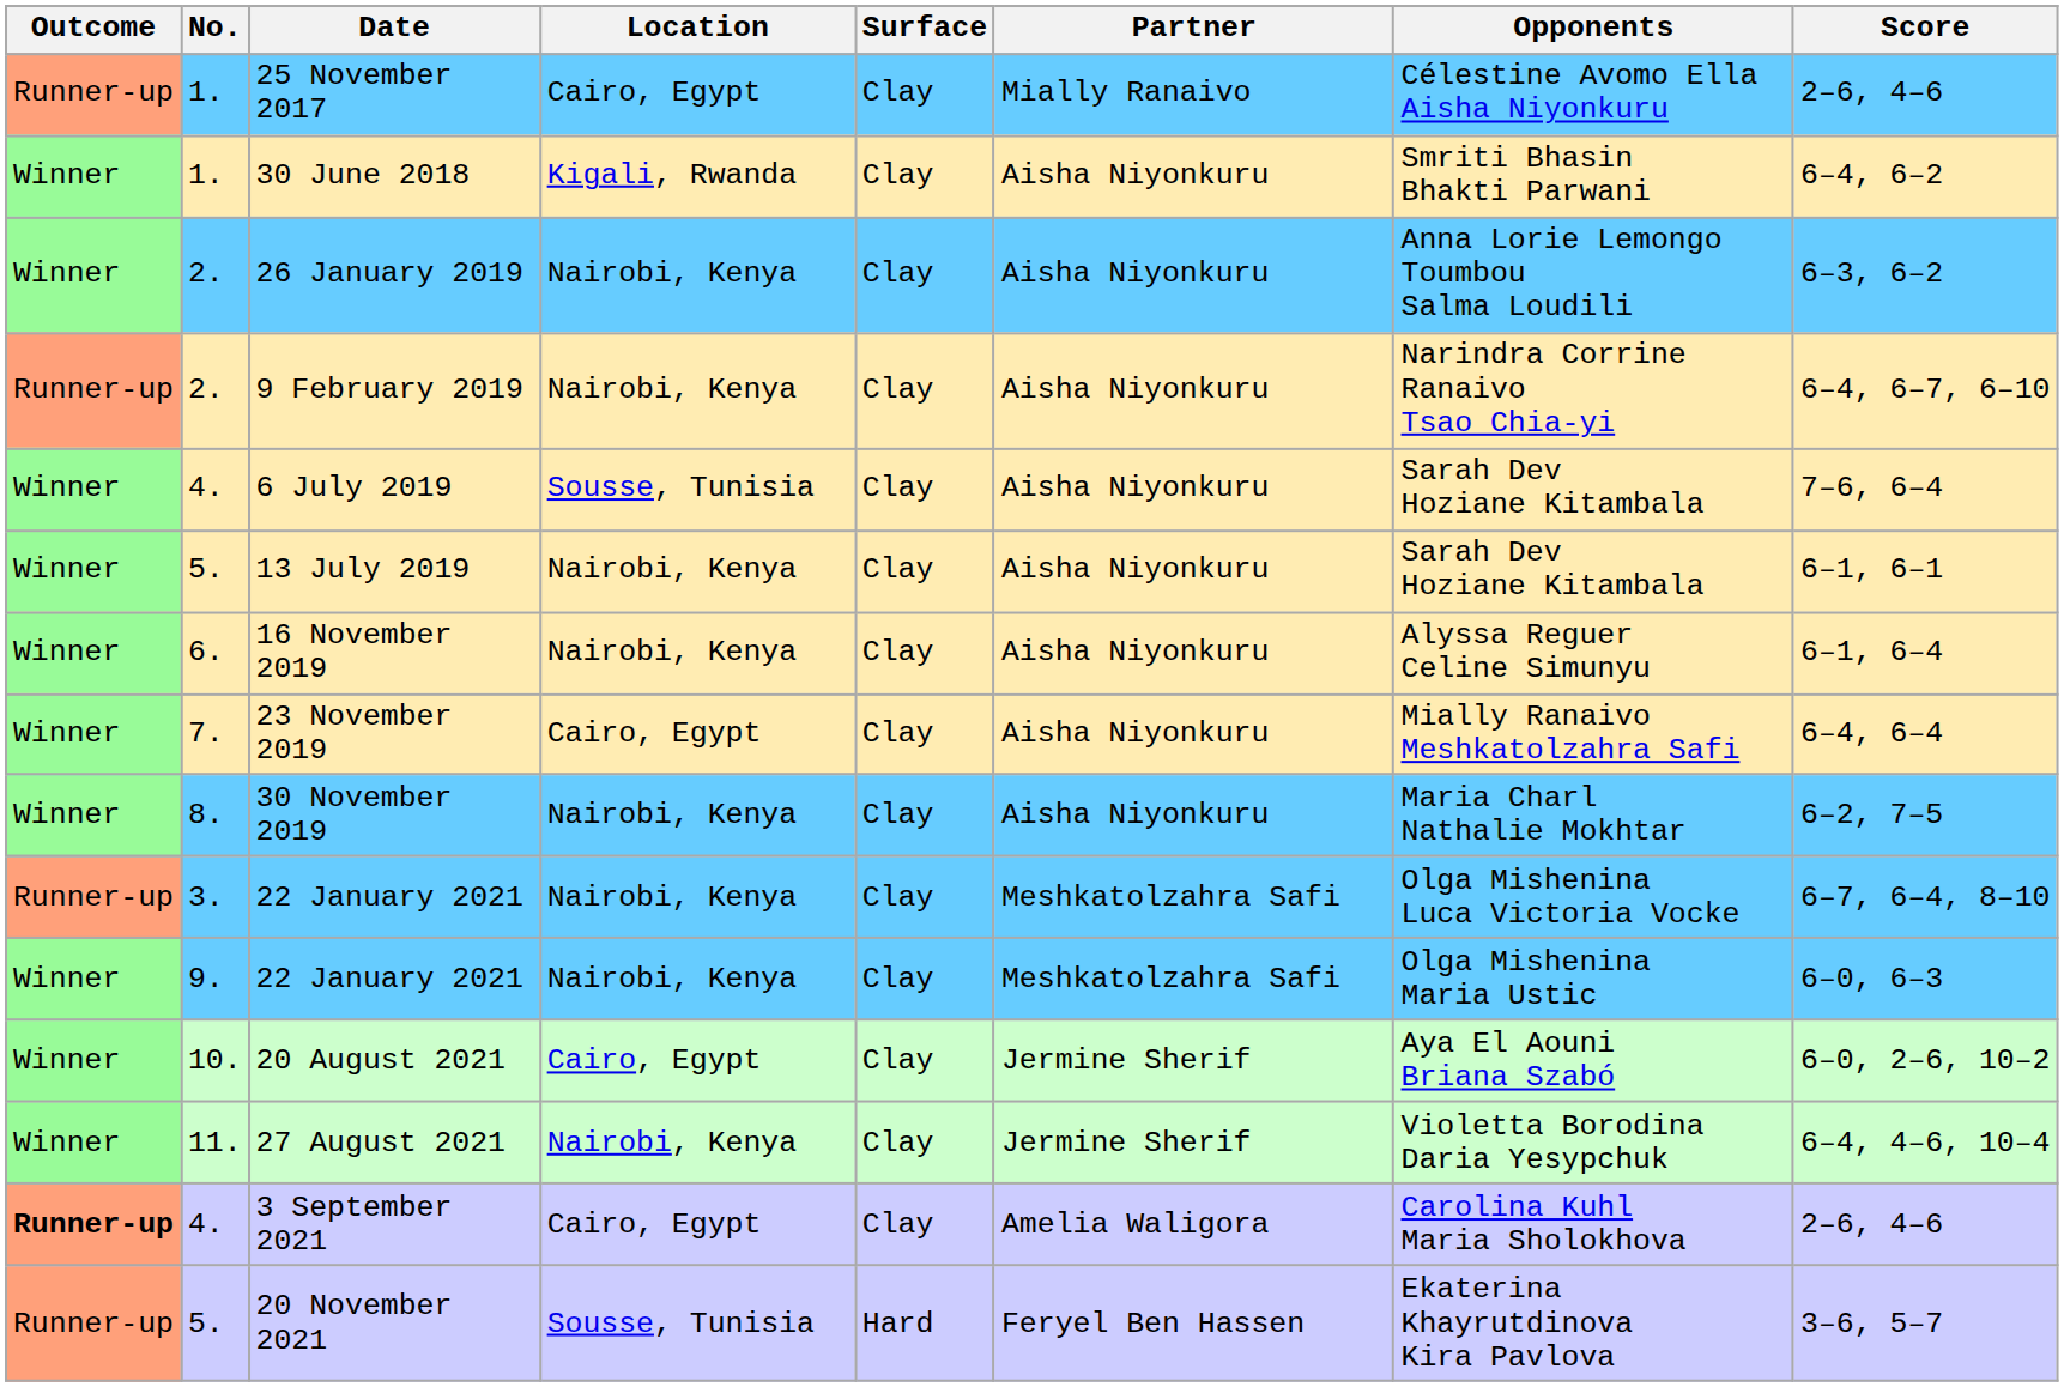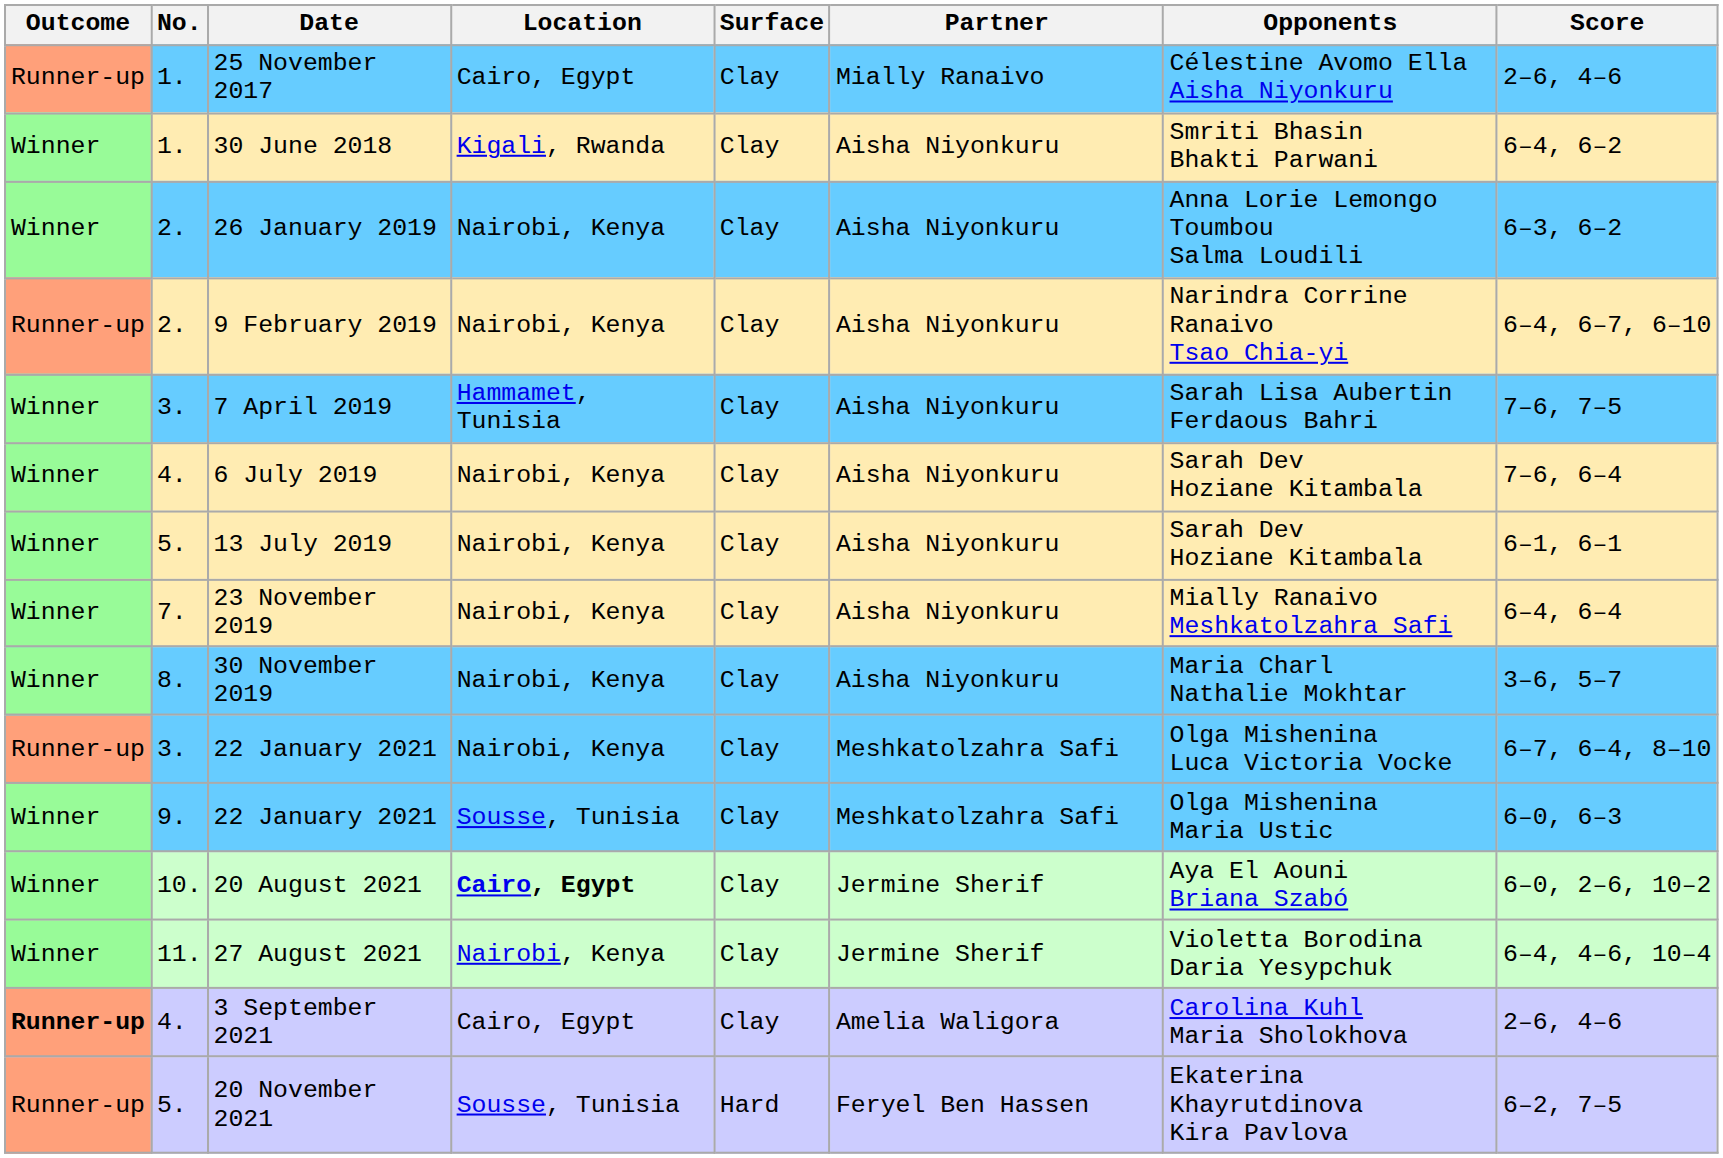 <table class="sortable wikitable" style=font-size:95%>
 <tr>
 <th>Outcome</th>
 <th>No.</th>
 <th width=115>Date</th>
 <th width=125>Location</th>
 <th>Surface</th>
 <th width=160>Partner</th>
 <th width=160>Opponents</th>
 <th class="unsortable">Score</th>
 </tr>
 <tr bgcolor=#66CCFF>
 <td bgcolor=#ffa07a>Runner-up</td>
 <td>1.</td>
 <td>25 November 2017</td>
 <td>Cairo, Egypt</td>
 <td>Clay</td>
 <td> Mially Ranaivo</td>
 <td> Célestine Avomo Ella <br> <a href='#'>Aisha Niyonkuru</a></td>
 <td>2–6, 4–6</td>
 </tr>
 <tr bgcolor=#ffecb2>
 <td bgcolor=#98fb98>Winner</td>
 <td>1.</td>
 <td>30 June 2018</td>
 <td><a href='#'>Kigali</a>, Rwanda</td>
 <td>Clay</td>
 <td> Aisha Niyonkuru</td>
 <td> Smriti Bhasin <br>  Bhakti Parwani</td>
 <td>6–4, 6–2</td>
 </tr>
 <tr bgcolor=#66CCFF>
 <td bgcolor=#98fb98>Winner</td>
 <td>2.</td>
 <td>26 January 2019</td>
 <td>Nairobi, Kenya</td>
 <td>Clay</td>
 <td> Aisha Niyonkuru</td>
 <td> Anna Lorie Lemongo Toumbou <br> Salma Loudili</td>
 <td>6–3, 6–2</td>
 </tr>
 <tr bgcolor=#ffecb2>
 <td bgcolor=#ffa07a>Runner-up</td>
 <td>2.</td>
 <td>9 February 2019</td>
 <td>Nairobi, Kenya</td>
 <td>Clay</td>
 <td> Aisha Niyonkuru</td>
 <td> Narindra Corrine Ranaivo <br> <a href='#'>Tsao Chia-yi</a></td>
 <td>6–4, 6–7, 6–10</td>
 </tr>
+<tr bgcolor=#66CCFF>
+<td bgcolor=#98fb98>Winner</td>
+<td>3.</td>
+<td>7 April 2019</td>
+<td><a href='#'>Hammamet</a>, Tunisia</td>
+<td>Clay</td>
+<td> Aisha Niyonkuru</td>
+<td> Sarah Lisa Aubertin <br> Ferdaous Bahri</td>
+<td>7–6, 7–5</td>
+</tr>
 <tr bgcolor=#ffecb2>
 <td bgcolor=#98fb98>Winner</td>
 <td>4.</td>
 <td>6 July 2019</td>
-<td><a href='#'>Sousse</a>, Tunisia</td>
+<td>Nairobi, Kenya</td>
 <td>Clay</td>
 <td> Aisha Niyonkuru</td>
 <td> Sarah Dev <br> Hoziane Kitambala</td>
 <td>7–6, 6–4</td>
 </tr>
 <tr bgcolor=#ffecb2>
 <td bgcolor=#98fb98>Winner</td>
 <td>5.</td>
 <td>13 July 2019</td>
 <td>Nairobi, Kenya</td>
 <td>Clay</td>
 <td> Aisha Niyonkuru</td>
 <td> Sarah Dev <br> Hoziane Kitambala</td>
 <td>6–1, 6–1</td>
 </tr>
 <tr bgcolor=#ffecb2>
 <td bgcolor=#98fb98>Winner</td>
-<td>6.</td>
-<td>16 November 2019</td>
-<td>Nairobi, Kenya</td>
-<td>Clay</td>
-<td> Aisha Niyonkuru</td>
-<td> Alyssa Reguer <br>  Celine Simunyu</td>
-<td>6–1, 6–4</td>
-</tr>
-<tr bgcolor=#ffecb2>
-<td bgcolor=#98fb98>Winner</td>
 <td>7.</td>
 <td>23 November 2019</td>
-<td>Cairo, Egypt</td>
+<td>Nairobi, Kenya</td>
 <td>Clay</td>
 <td> Aisha Niyonkuru</td>
 <td> Mially Ranaivo <br> <a href='#'>Meshkatolzahra Safi</a></td>
 <td>6–4, 6–4</td>
 </tr>
 <tr bgcolor=#66CCFF>
 <td bgcolor=#98fb98>Winner</td>
 <td>8.</td>
 <td>30 November 2019</td>
 <td>Nairobi, Kenya</td>
 <td>Clay</td>
 <td> Aisha Niyonkuru</td>
 <td> Maria Charl <br> Nathalie Mokhtar</td>
-<td>6–2, 7–5</td>
+<td>3–6, 5–7</td>
 </tr>
 <tr bgcolor=#66CCFF>
 <td bgcolor=#ffa07a>Runner-up</td>
 <td>3.</td>
 <td>22 January 2021</td>
 <td>Nairobi, Kenya</td>
 <td>Clay</td>
 <td> Meshkatolzahra Safi</td>
 <td> Olga Mishenina <br>  Luca Victoria Vocke</td>
 <td>6–7, 6–4, 8–10</td>
 </tr>
 <tr bgcolor=#66CCFF>
 <td bgcolor=#98fb98>Winner</td>
 <td>9.</td>
 <td>22 January 2021</td>
-<td>Nairobi, Kenya</td>
+<td><a href='#'>Sousse</a>, Tunisia</td>
 <td>Clay</td>
 <td> Meshkatolzahra Safi</td>
 <td> Olga Mishenina <br> Maria Ustic</td>
 <td>6–0, 6–3</td>
 </tr>
 <tr bgcolor=#CCFFCC>
 <td bgcolor=#98fb98>Winner</td>
 <td>10.</td>
 <td>20 August 2021</td>
-<td><a href='#'>Cairo</a>, Egypt</td>
+<td><strong><a href='#'>Cairo</a>, Egypt</strong></td>
 <td>Clay</td>
 <td> Jermine Sherif</td>
 <td> Aya El Aouni <br> <a href='#'>Briana Szabó</a></td>
 <td>6–0, 2–6, 10–2</td>
 </tr>
 <tr bgcolor=#CCFFCC>
 <td bgcolor=#98fb98>Winner</td>
 <td>11.</td>
 <td>27 August 2021</td>
 <td><a href='#'>Nairobi</a>, Kenya</td>
 <td>Clay</td>
 <td> Jermine Sherif</td>
 <td> Violetta Borodina <br>  Daria Yesypchuk</td>
 <td>6–4, 4–6, 10–4</td>
 </tr>
 <tr bgcolor=#ccccff>
 <td bgcolor=#ffa07a><strong>Runner-up</strong></td>
 <td>4.</td>
 <td>3 September 2021</td>
 <td>Cairo, Egypt</td>
 <td>Clay</td>
 <td> Amelia Waligora</td>
 <td> <a href='#'>Carolina Kuhl</a> <br> Maria Sholokhova</td>
 <td>2–6, 4–6</td>
 </tr>
 <tr bgcolor=#ccccff>
 <td bgcolor=#ffa07a>Runner-up</td>
 <td>5.</td>
 <td>20 November 2021</td>
 <td><a href='#'>Sousse</a>, Tunisia</td>
 <td>Hard</td>
 <td> Feryel Ben Hassen</td>
 <td> Ekaterina Khayrutdinova <br> Kira Pavlova</td>
-<td>3–6, 5–7</td>
+<td>6–2, 7–5</td>
 </tr>
 </table>
